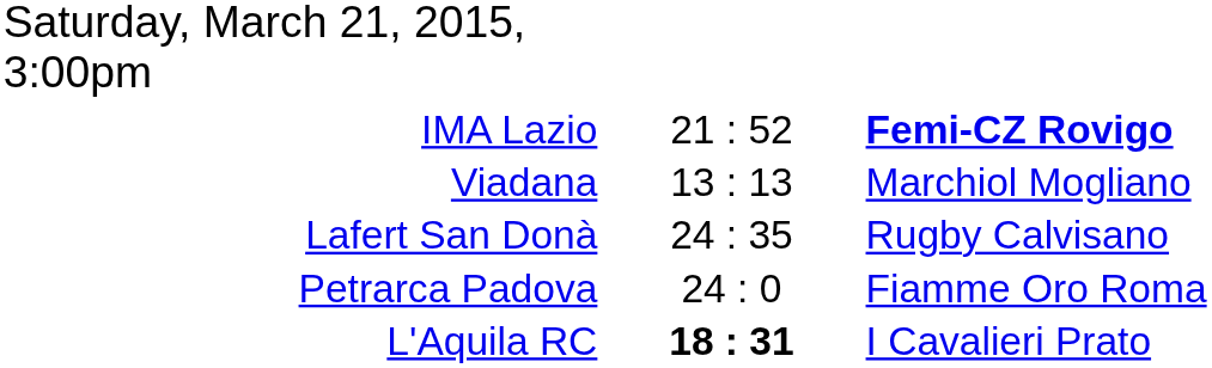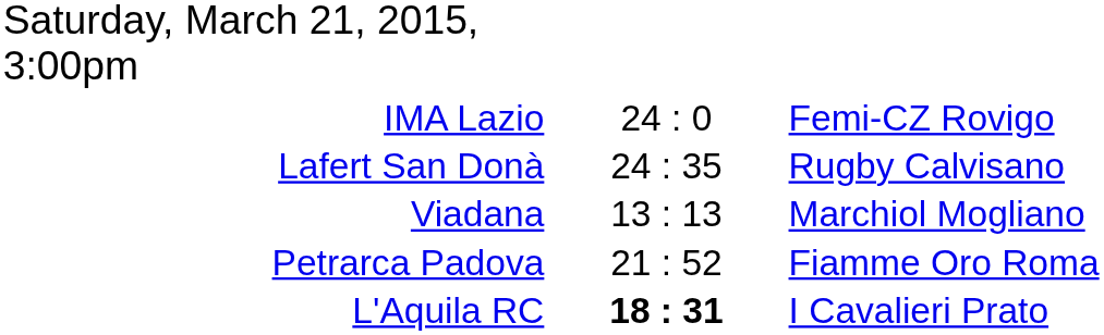 <table style="width:70%;" cellspacing="1">
 <tr>
 <th width=35%></th>
 <th width=15%></th>
 <th></th>
 </tr>
 <tr>
 <td>Saturday, March 21, 2015, 3:00pm</td>
 </tr>
 <tr style=font-size:90%>
 <td align=right><a href='#'>IMA Lazio</a></td>
-<td align=center>21 : 52</td>
-<td><strong><a href='#'>Femi-CZ Rovigo</a></strong></td>
+<td align=center>24 : 0</td>
+<td><a href='#'>Femi-CZ Rovigo</a></td>
+</tr>
+<tr style=font-size:90%>
+<td align=right><a href='#'>Lafert San Donà</a></td>
+<td align=center>24 : 35</td>
+<td><a href='#'>Rugby Calvisano</a></td>
 </tr>
 <tr style=font-size:90%>
 <td align=right><a href='#'>Viadana</a></td>
 <td align=center>13 : 13</td>
 <td><a href='#'>Marchiol Mogliano</a></td>
 </tr>
 <tr style=font-size:90%>
-<td align=right><a href='#'>Lafert San Donà</a></td>
-<td align=center>24 : 35</td>
-<td><a href='#'>Rugby Calvisano</a></td>
-</tr>
-<tr style=font-size:90%>
 <td align=right><a href='#'>Petrarca Padova</a></td>
-<td align=center>24 : 0</td>
+<td align=center>21 : 52</td>
 <td><a href='#'>Fiamme Oro Roma</a></td>
 </tr>
 <tr style=font-size:90%>
 <td align=right><a href='#'>L'Aquila RC</a></td>
 <td align=center><strong>18 : 31</strong></td>
 <td><a href='#'>I Cavalieri Prato</a></td>
 </tr>
 </table>
